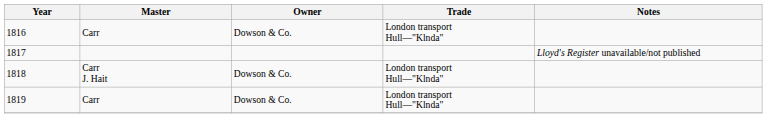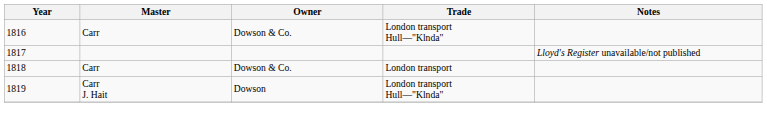 <table class="wikitable" style="width:100%">
 <tr style="vertical-align:top">
 <th style="width:10%">Year</th>
 <th style="width:20%">Master</th>
 <th style="width:20%">Owner</th>
 <th style="width:20%">Trade</th>
 <th style="width:30%">Notes</th>
 </tr>
 <tr>
 <td>1816</td>
 <td>Carr</td>
 <td>Dowson & Co.</td>
 <td>London transport<br>Hull—"Klnda"</td>
 <td></td>
 </tr>
 <tr>
 <td>1817</td>
 <td></td>
 <td></td>
 <td></td>
 <td><em>Lloyd's Register</em> unavailable/not published</td>
 </tr>
 <tr>
 <td>1818</td>
-<td>Carr<br>J. Hait</td>
+<td>Carr</td>
 <td>Dowson & Co.</td>
-<td>London transport<br>Hull—"Klnda"</td>
+<td>London transport</td>
 <td></td>
 </tr>
 <tr>
 <td>1819</td>
-<td>Carr</td>
-<td>Dowson & Co.</td>
+<td>Carr<br>J. Hait</td>
+<td>Dowson</td>
 <td>London transport<br>Hull—"Klnda"</td>
 <td></td>
 </tr>
 <tr>
 </tr>
 </table>
